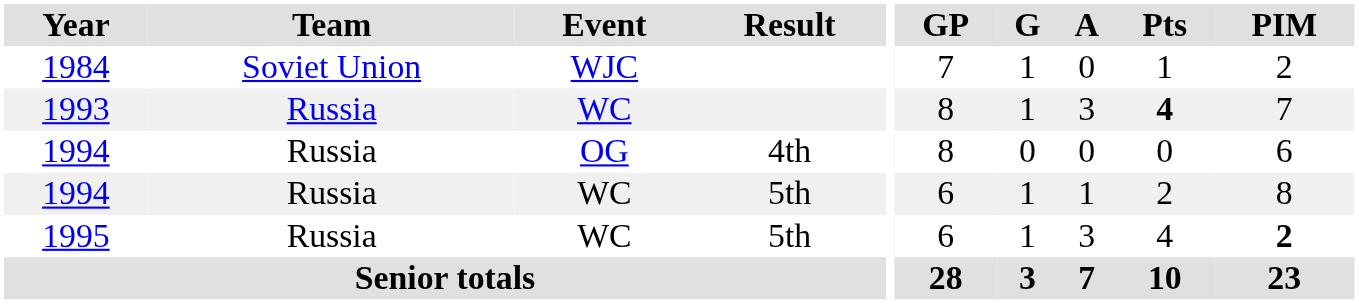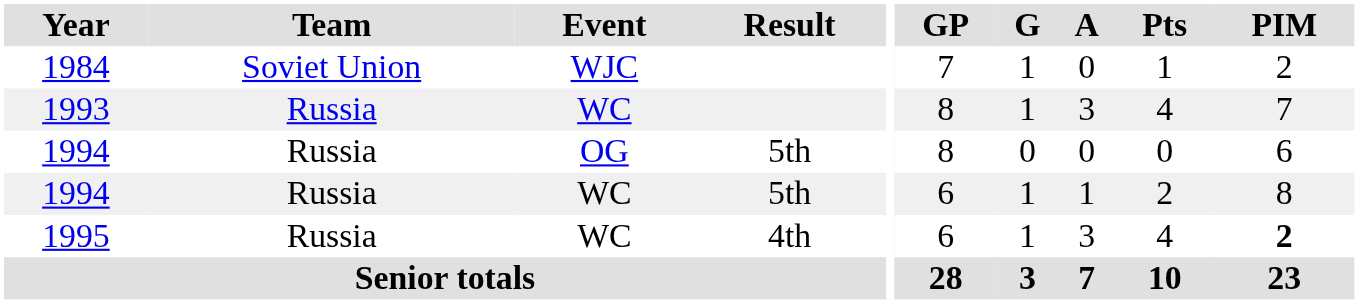 <table border="0" cellpadding="1" cellspacing="0" ID="Table3" style="text-align:center; width:40em">
 <tr ALIGN="center" bgcolor="#e0e0e0">
 <th>Year</th>
 <th>Team</th>
 <th>Event</th>
 <th>Result</th>
 <th rowspan="99" bgcolor="#ffffff"></th>
 <th>GP</th>
 <th>G</th>
 <th>A</th>
 <th>Pts</th>
 <th>PIM</th>
 </tr>
 <tr>
 <td><a href='#'>1984</a></td>
 <td><a href='#'>Soviet Union</a></td>
 <td><a href='#'>WJC</a></td>
 <td></td>
 <td>7</td>
 <td>1</td>
 <td>0</td>
 <td>1</td>
 <td>2</td>
 </tr>
 <tr bgcolor="#f0f0f0">
 <td><a href='#'>1993</a></td>
 <td><a href='#'>Russia</a></td>
 <td><a href='#'>WC</a></td>
 <td></td>
 <td>8</td>
 <td>1</td>
 <td>3</td>
-<td><strong>4</strong></td>
+<td>4</td>
 <td>7</td>
 </tr>
 <tr>
 <td><a href='#'>1994</a></td>
 <td>Russia</td>
 <td><a href='#'>OG</a></td>
-<td>4th</td>
+<td>5th</td>
 <td>8</td>
 <td>0</td>
 <td>0</td>
 <td>0</td>
 <td>6</td>
 </tr>
 <tr bgcolor="#f0f0f0">
 <td><a href='#'>1994</a></td>
 <td>Russia</td>
 <td>WC</td>
 <td>5th</td>
 <td>6</td>
 <td>1</td>
 <td>1</td>
 <td>2</td>
 <td>8</td>
 </tr>
 <tr>
 <td><a href='#'>1995</a></td>
 <td>Russia</td>
 <td>WC</td>
-<td>5th</td>
+<td>4th</td>
 <td>6</td>
 <td>1</td>
 <td>3</td>
 <td>4</td>
 <td><strong>2</strong></td>
 </tr>
 <tr bgcolor="#e0e0e0">
 <th colspan=4>Senior totals</th>
 <th>28</th>
 <th>3</th>
 <th>7</th>
 <th>10</th>
 <th>23</th>
 </tr>
 </table>
